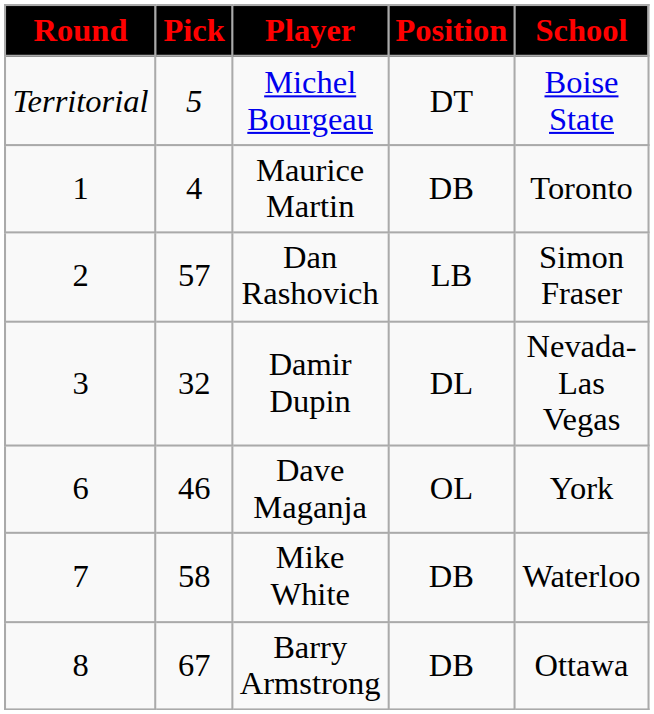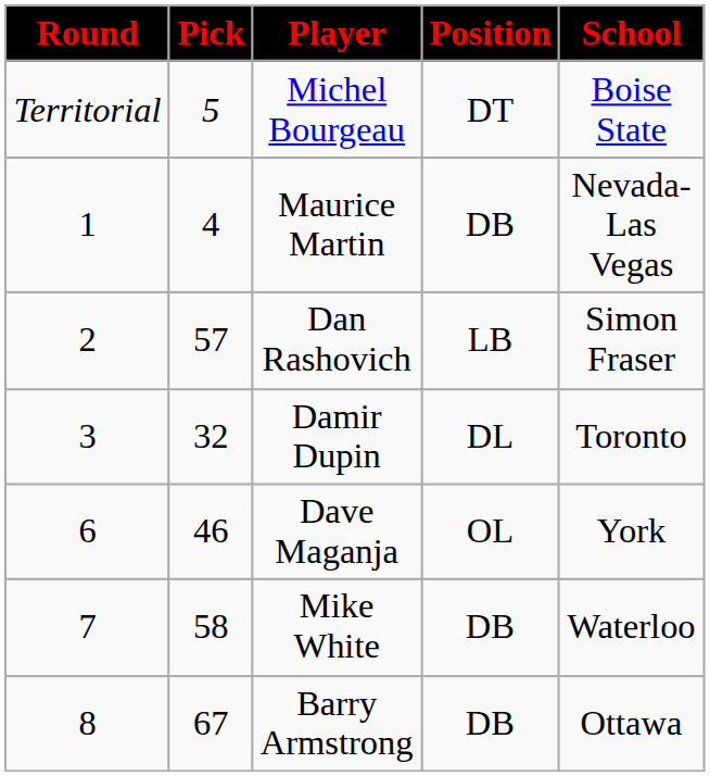 <table class="wikitable" style="text-align:center" width="45%">
 <tr align="center"  style="background:black;color:#FF0000;">
 <td><strong>Round</strong></td>
 <td><strong>Pick</strong></td>
 <td><strong>Player</strong></td>
 <td><strong>Position</strong></td>
 <td><strong>School</strong></td>
 </tr>
 <tr>
 <td><em>Territorial</em></td>
 <td><em>5</em></td>
 <td><a href='#'>Michel Bourgeau</a></td>
 <td>DT</td>
 <td><a href='#'>Boise State</a></td>
 </tr>
 <tr>
 <td>1</td>
 <td>4</td>
 <td>Maurice Martin</td>
 <td>DB</td>
-<td>Toronto</td>
+<td>Nevada-Las Vegas</td>
 </tr>
 <tr>
 <td>2</td>
 <td>57</td>
 <td>Dan Rashovich</td>
 <td>LB</td>
 <td>Simon Fraser</td>
 </tr>
 <tr>
 <td>3</td>
 <td>32</td>
 <td>Damir Dupin</td>
 <td>DL</td>
-<td>Nevada-Las Vegas</td>
+<td>Toronto</td>
 </tr>
 <tr>
 <td>6</td>
 <td>46</td>
 <td>Dave Maganja</td>
 <td>OL</td>
 <td>York</td>
 </tr>
 <tr>
 <td>7</td>
 <td>58</td>
 <td>Mike White</td>
 <td>DB</td>
 <td>Waterloo</td>
 </tr>
 <tr>
 <td>8</td>
 <td>67</td>
 <td>Barry Armstrong</td>
 <td>DB</td>
 <td>Ottawa</td>
 </tr>
 </table>
